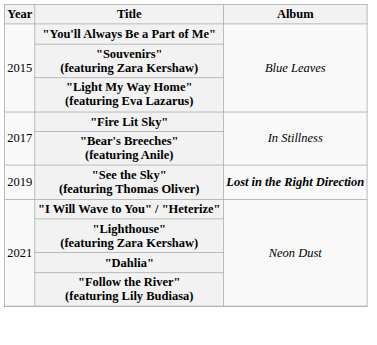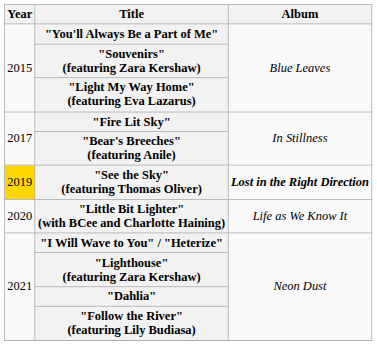 <table class="wikitable plainrowheaders" style="text-align:center;">
 <tr>
 <th scope="col">Year</th>
 <th scope="col">Title</th>
 <th scope="col">Album</th>
 </tr>
 <tr>
 <td rowspan="3">2015</td>
 <th scope="row">"You'll Always Be a Part of Me"</th>
 <td rowspan="3"><em>Blue Leaves</em></td>
 </tr>
 <tr>
 <th scope="row">"Souvenirs"<br><span>(featuring Zara Kershaw)</span></th>
 </tr>
 <tr>
 <th scope="row">"Light My Way Home"<br><span>(featuring Eva Lazarus)</span></th>
 </tr>
 <tr>
 <td rowspan="2">2017</td>
 <th scope="row">"Fire Lit Sky"</th>
 <td rowspan="2"><em>In Stillness</em></td>
 </tr>
 <tr>
 <th scope="row">"Bear's Breeches"<br><span>(featuring Anile)</span></th>
 </tr>
 <tr>
-<td>2019</td>
+<td style="background: gold;">2019</td>
 <th scope="row">"See the Sky" <br><span>(featuring Thomas Oliver)</span></th>
 <td><strong><em>Lost in the Right Direction</em></strong></td>
+</tr>
+<tr>
+<td>2020</td>
+<th scope="row">"Little Bit Lighter" <br><span>(with BCee and Charlotte Haining)</span></th>
+<td><em>Life as We Know It</em></td>
 </tr>
 <tr>
 <td rowspan="4">2021</td>
 <th scope="row">"I Will Wave to You" / "Heterize"</th>
 <td rowspan="4"><em>Neon Dust</em></td>
 </tr>
 <tr>
 <th scope="row">"Lighthouse"<br><span>(featuring Zara Kershaw)</span></th>
 </tr>
 <tr>
 <th scope="row">"Dahlia"</th>
 </tr>
 <tr>
 <th scope="row">"Follow the River"<br><span>(featuring Lily Budiasa)</span></th>
 </tr>
 <tr>
 </tr>
 </table>
